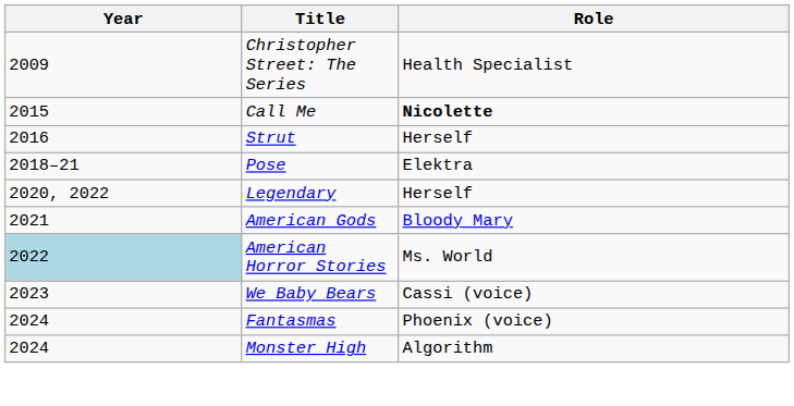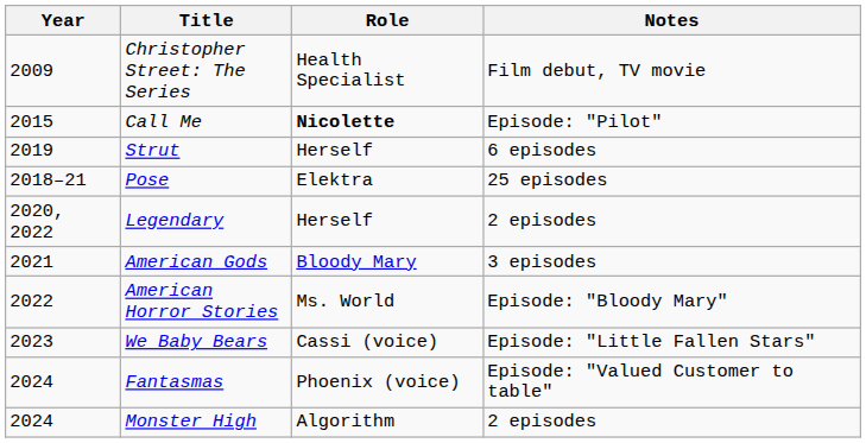 <table class="wikitable sortable">
 <tr>
 <th>Year</th>
 <th style="width:20%;">Title</th>
 <th>Role</th>
+<th class="unsortable">Notes</th>
 </tr>
 <tr>
 <td>2009</td>
 <td><em>Christopher Street: The Series</em></td>
 <td>Health Specialist</td>
+<td>Film debut, TV movie</td>
 </tr>
 <tr>
 <td>2015</td>
 <td><em>Call Me</em></td>
 <td><strong>Nicolette</strong></td>
+<td>Episode: "Pilot"</td>
 </tr>
 <tr>
-<td>2016</td>
+<td>2019</td>
 <td><em><a href='#'>Strut</a></em></td>
 <td>Herself</td>
+<td>6 episodes</td>
 </tr>
 <tr>
 <td>2018–21</td>
 <td><em><a href='#'>Pose</a></em></td>
 <td>Elektra</td>
+<td>25 episodes</td>
 </tr>
 <tr>
 <td>2020, 2022</td>
 <td><em><a href='#'>Legendary</a></em></td>
 <td>Herself</td>
+<td>2 episodes</td>
 </tr>
 <tr>
 <td>2021</td>
 <td><em><a href='#'>American Gods</a></em></td>
 <td><a href='#'>Bloody Mary</a></td>
+<td>3 episodes</td>
 </tr>
 <tr>
-<td style="background: lightblue;">2022</td>
+<td>2022</td>
 <td><em><a href='#'>American Horror Stories</a></em></td>
 <td>Ms. World</td>
+<td>Episode: "Bloody Mary"</td>
 </tr>
 <tr>
 <td>2023</td>
 <td><em><a href='#'>We Baby Bears</a></em></td>
 <td>Cassi (voice)</td>
+<td>Episode: "Little Fallen Stars"</td>
 </tr>
 <tr>
 <td>2024</td>
 <td><em><a href='#'>Fantasmas</a></em></td>
 <td>Phoenix (voice)</td>
+<td>Episode: "Valued Customer to table"</td>
 </tr>
 <tr>
 <td>2024</td>
 <td><em><a href='#'>Monster High</a></em></td>
 <td>Algorithm</td>
+<td>2 episodes</td>
 </tr>
 </table>
